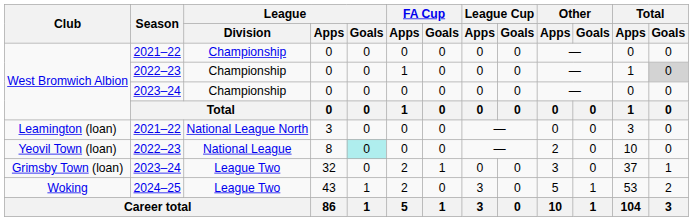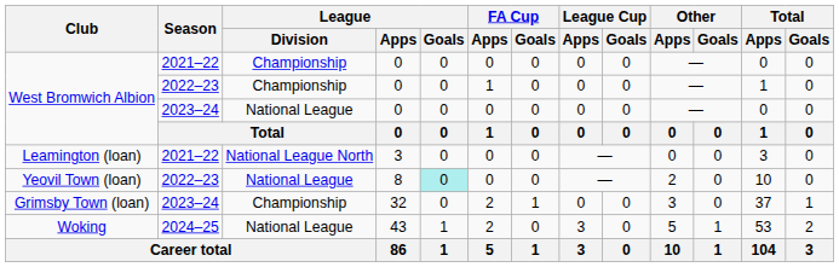 <table class="wikitable" style="text-align:center">
 <tr>
 <th rowspan="2">Club</th>
 <th rowspan="2">Season</th>
 <th colspan="3">League</th>
 <th colspan="2"><a href='#'>FA Cup</a></th>
 <th colspan="2">League Cup</th>
 <th colspan="2">Other</th>
 <th colspan="2">Total</th>
 </tr>
 <tr>
 <th>Division</th>
 <th>Apps</th>
 <th>Goals</th>
 <th>Apps</th>
 <th>Goals</th>
 <th>Apps</th>
 <th>Goals</th>
 <th>Apps</th>
 <th>Goals</th>
 <th>Apps</th>
 <th>Goals</th>
 </tr>
 <tr>
 <td rowspan="4"><a href='#'>West Bromwich Albion</a></td>
 <td><a href='#'>2021–22</a></td>
 <td><a href='#'>Championship</a></td>
 <td>0</td>
 <td>0</td>
 <td>0</td>
 <td>0</td>
 <td>0</td>
 <td>0</td>
 <td colspan="2">—</td>
 <td>0</td>
 <td>0</td>
 </tr>
 <tr>
 <td><a href='#'>2022–23</a></td>
 <td>Championship</td>
 <td>0</td>
 <td>0</td>
 <td>1</td>
 <td>0</td>
 <td>0</td>
 <td>0</td>
 <td colspan="2">—</td>
 <td>1</td>
-<td style="background: lightgrey;">0</td>
+<td>0</td>
 </tr>
 <tr>
 <td><a href='#'>2023–24</a></td>
-<td>Championship</td>
+<td>National League</td>
 <td>0</td>
 <td>0</td>
 <td>0</td>
 <td>0</td>
 <td>0</td>
 <td>0</td>
 <td colspan="2">—</td>
 <td>0</td>
 <td>0</td>
 </tr>
 <tr>
 <th colspan="2">Total</th>
 <th>0</th>
 <th>0</th>
 <th>1</th>
 <th>0</th>
 <th>0</th>
 <th>0</th>
 <th>0</th>
 <th>0</th>
 <th>1</th>
 <th>0</th>
 </tr>
 <tr>
 <td><a href='#'>Leamington</a> (loan)</td>
 <td><a href='#'>2021–22</a></td>
 <td><a href='#'>National League North</a></td>
 <td>3</td>
 <td>0</td>
 <td>0</td>
 <td>0</td>
 <td colspan="2">—</td>
 <td>0</td>
 <td>0</td>
 <td>3</td>
 <td>0</td>
 </tr>
 <tr>
 <td><a href='#'>Yeovil Town</a> (loan)</td>
 <td><a href='#'>2022–23</a></td>
 <td><a href='#'>National League</a></td>
 <td>8</td>
 <td style="background: paleturquoise;">0</td>
 <td>0</td>
 <td>0</td>
 <td colspan="2">—</td>
 <td>2</td>
 <td>0</td>
 <td>10</td>
 <td>0</td>
 </tr>
 <tr>
 <td><a href='#'>Grimsby Town</a> (loan)</td>
 <td><a href='#'>2023–24</a></td>
-<td><a href='#'>League Two</a></td>
+<td>Championship</td>
 <td>32</td>
 <td>0</td>
 <td>2</td>
 <td>1</td>
 <td>0</td>
 <td>0</td>
 <td>3</td>
 <td>0</td>
 <td>37</td>
 <td>1</td>
 </tr>
 <tr>
 <td><a href='#'>Woking</a></td>
 <td><a href='#'>2024–25</a></td>
-<td><a href='#'>League Two</a></td>
+<td>National League</td>
 <td>43</td>
 <td>1</td>
 <td>2</td>
 <td>0</td>
 <td>3</td>
 <td>0</td>
 <td>5</td>
 <td>1</td>
 <td>53</td>
 <td>2</td>
 </tr>
 <tr>
 <th colspan="3">Career total</th>
 <th>86</th>
 <th>1</th>
 <th>5</th>
 <th>1</th>
 <th>3</th>
 <th>0</th>
 <th>10</th>
 <th>1</th>
 <th>104</th>
 <th>3</th>
 </tr>
 </table>
